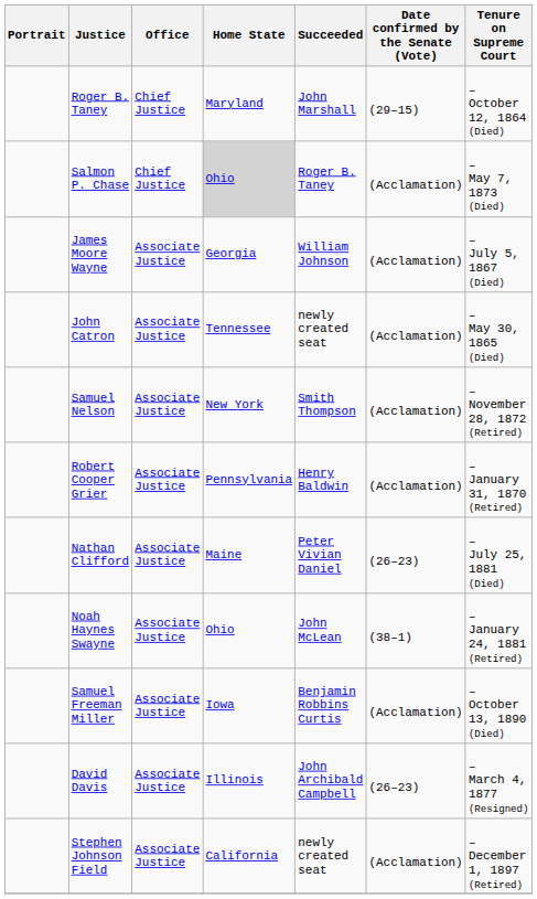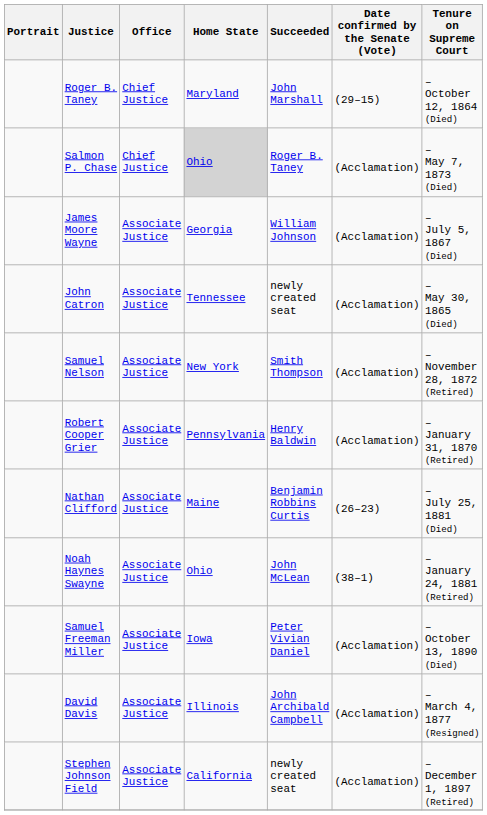 <table class="wikitable sortable">
 <tr>
 <th scope="col" style="width: 10px;">Portrait</th>
 <th scope="col" style="width: 10px;">Justice</th>
 <th scope="col" style="width: 10px;">Office</th>
 <th scope="col" style="width: 10px;">Home State</th>
 <th scope="col" style="width: 10px;">Succeeded</th>
 <th scope="col" style="width: 10px;">Date confirmed by the Senate<br>(Vote)</th>
 <th scope="col" style="width: 10px;">Tenure on Supreme Court</th>
 </tr>
 <tr>
 <td></td>
 <td><a href='#'>Roger B. Taney</a></td>
 <td><a href='#'>Chief Justice</a></td>
 <td><a href='#'>Maryland</a></td>
 <td><a href='#'>John Marshall</a></td>
 <td><br>(29–15)</td>
 <td><br>–<br>October 12, 1864<br><small>(Died)</small></td>
 </tr>
 <tr>
 <td></td>
 <td><a href='#'>Salmon P. Chase</a></td>
 <td><a href='#'>Chief Justice</a></td>
 <td style="background: lightgrey;"><a href='#'>Ohio</a></td>
 <td><a href='#'>Roger B. Taney</a></td>
 <td><br>(Acclamation)</td>
 <td><br>–<br>May 7, 1873<br><small>(Died)</small></td>
 </tr>
 <tr>
 <td></td>
 <td><a href='#'>James Moore Wayne</a></td>
 <td><a href='#'>Associate Justice</a></td>
 <td><a href='#'>Georgia</a></td>
 <td><a href='#'>William Johnson</a></td>
 <td><br>(Acclamation)</td>
 <td><br>–<br>July 5, 1867<br><small>(Died)</small></td>
 </tr>
 <tr>
 <td></td>
 <td><a href='#'>John Catron</a></td>
 <td><a href='#'>Associate Justice</a></td>
 <td><a href='#'>Tennessee</a></td>
 <td>newly created seat</td>
 <td><br>(Acclamation)</td>
 <td><br>–<br>May 30, 1865<br><small>(Died)</small></td>
 </tr>
 <tr>
 <td></td>
 <td><a href='#'>Samuel Nelson</a></td>
 <td><a href='#'>Associate Justice</a></td>
 <td><a href='#'>New York</a></td>
 <td><a href='#'>Smith Thompson</a></td>
 <td><br>(Acclamation)</td>
 <td><br>–<br>November 28, 1872<br><small>(Retired)</small></td>
 </tr>
 <tr>
 <td></td>
 <td><a href='#'>Robert Cooper Grier</a></td>
 <td><a href='#'>Associate Justice</a></td>
 <td><a href='#'>Pennsylvania</a></td>
 <td><a href='#'>Henry Baldwin</a></td>
 <td><br>(Acclamation)</td>
 <td><br>–<br>January 31, 1870<br><small>(Retired)</small></td>
 </tr>
 <tr>
 <td></td>
 <td><a href='#'>Nathan Clifford</a></td>
 <td><a href='#'>Associate Justice</a></td>
 <td><a href='#'>Maine</a></td>
-<td><a href='#'>Peter Vivian Daniel</a></td>
+<td><a href='#'>Benjamin Robbins Curtis</a></td>
 <td><br>(26–23)</td>
 <td><br>–<br>July 25, 1881<br><small>(Died)</small></td>
 </tr>
 <tr>
 <td></td>
 <td><a href='#'>Noah Haynes Swayne</a></td>
 <td><a href='#'>Associate Justice</a></td>
 <td><a href='#'>Ohio</a></td>
 <td><a href='#'>John McLean</a></td>
 <td><br>(38–1)</td>
 <td><br>–<br>January 24, 1881<br><small>(Retired)</small></td>
 </tr>
 <tr>
 <td></td>
 <td><a href='#'>Samuel Freeman Miller</a></td>
 <td><a href='#'>Associate Justice</a></td>
 <td><a href='#'>Iowa</a></td>
-<td><a href='#'>Benjamin Robbins Curtis</a></td>
+<td><a href='#'>Peter Vivian Daniel</a></td>
 <td><br>(Acclamation)</td>
 <td><br>–<br>October 13, 1890<br><small>(Died)</small></td>
 </tr>
 <tr>
 <td></td>
 <td><a href='#'>David Davis</a></td>
 <td><a href='#'>Associate Justice</a></td>
 <td><a href='#'>Illinois</a></td>
 <td><a href='#'>John Archibald Campbell</a></td>
-<td><br>(26–23)</td>
+<td><br>(Acclamation)</td>
 <td><br>–<br>March 4, 1877<br><small>(Resigned)</small></td>
 </tr>
 <tr>
 <td></td>
 <td><a href='#'>Stephen Johnson Field</a></td>
 <td><a href='#'>Associate Justice</a></td>
 <td><a href='#'>California</a></td>
 <td>newly created seat</td>
 <td><br>(Acclamation)</td>
 <td><br>–<br>December 1, 1897<br><small>(Retired)</small></td>
 </tr>
 <tr>
 </tr>
 </table>
